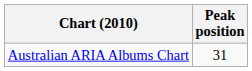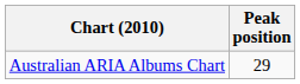 <table class="wikitable">
 <tr>
 <th>Chart (2010)</th>
 <th>Peak<br>position</th>
 </tr>
 <tr>
 <td align="left"><a href='#'>Australian ARIA Albums Chart</a></td>
-<td align="center">31</td>
+<td align="center">29</td>
 </tr>
 </table>
